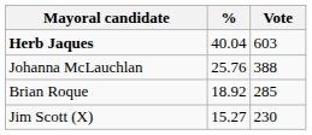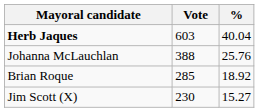 <table class="wikitable">
 <tr>
 <th width="200px">Mayoral candidate</th>
+<th width="50px">Vote</th>
 <th width="30px">%</th>
-<th width="50px">Vote</th>
 </tr>
 <tr>
 <td><strong>Herb Jaques</strong></td>
+<td>603</td>
 <td>40.04</td>
-<td>603</td>
 </tr>
 <tr>
 <td>Johanna McLauchlan</td>
+<td>388</td>
 <td>25.76</td>
-<td>388</td>
 </tr>
 <tr>
 <td>Brian Roque</td>
+<td>285</td>
 <td>18.92</td>
-<td>285</td>
 </tr>
 <tr>
 <td>Jim Scott (X)</td>
+<td>230</td>
 <td>15.27</td>
-<td>230</td>
 </tr>
 </table>
